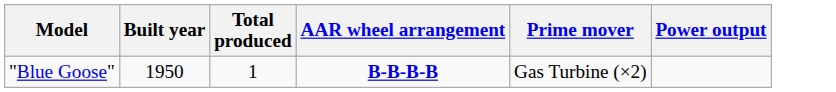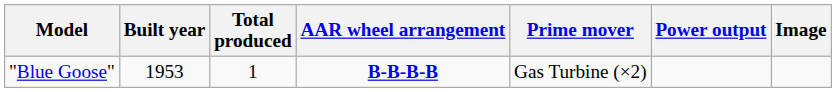 <table class="wikitable">
 <tr>
 <th>Model</th>
 <th>Built year</th>
 <th>Total<br>produced</th>
 <th><a href='#'>AAR wheel arrangement</a></th>
 <th><a href='#'>Prime mover</a></th>
 <th><a href='#'>Power output</a></th>
+<th>Image</th>
 </tr>
 <tr style=text-align:center>
 <td>"<a href='#'>Blue Goose</a>"</td>
-<td>1950</td>
+<td>1953</td>
 <td>1</td>
 <td><strong><a href='#'>B-B-B-B</a></strong></td>
 <td>Gas Turbine (×2)</td>
 <td></td>
+<td></td>
 </tr>
 </table>
